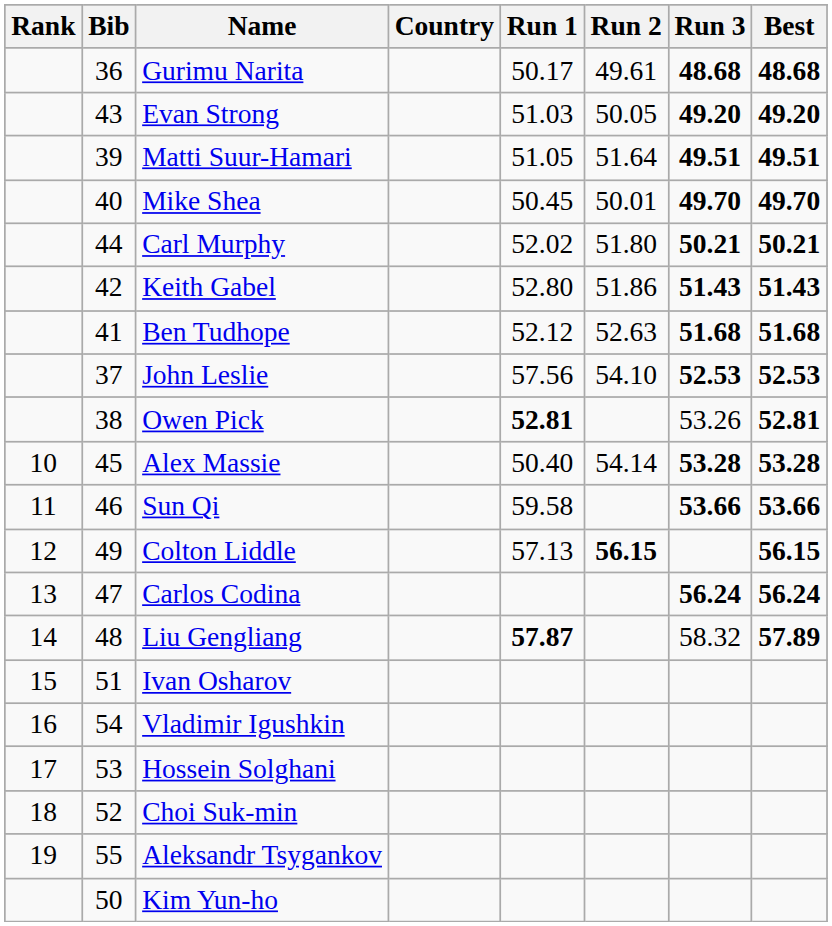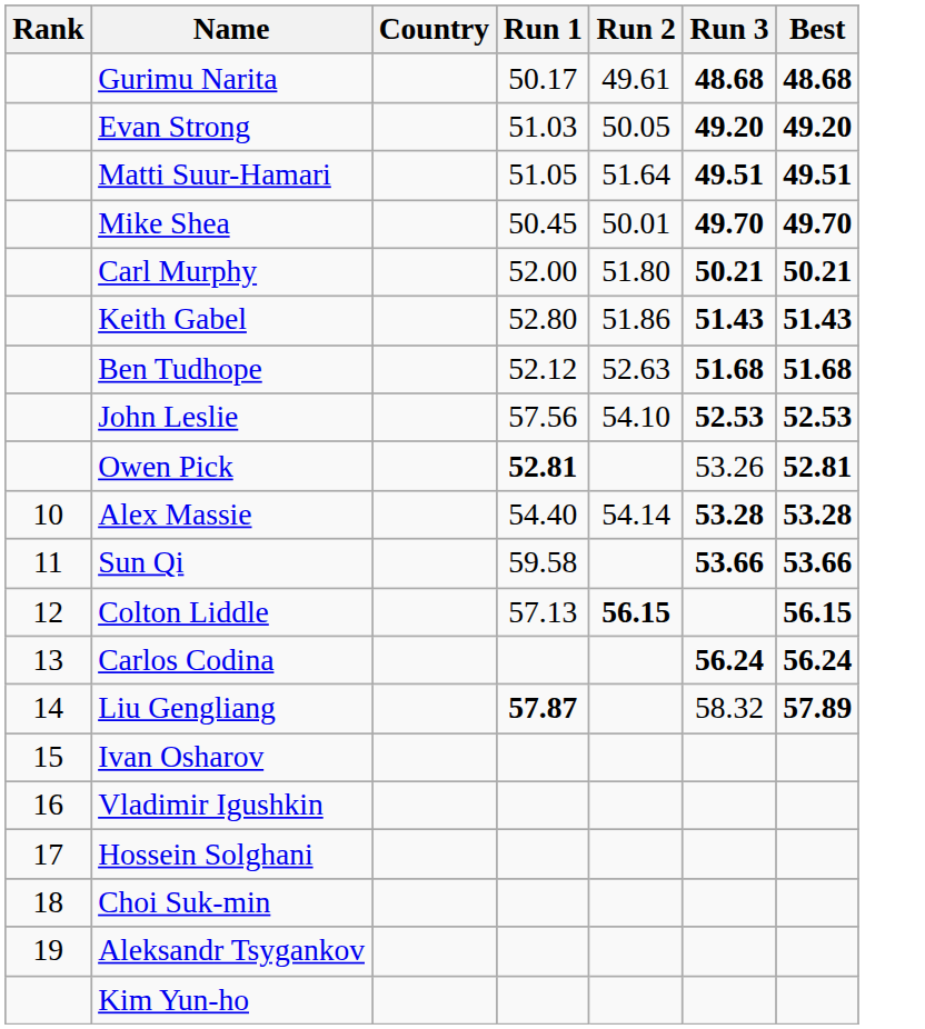 <table class="wikitable sortable" style="text-align:center">
 <tr>
 <th>Rank</th>
-<th>Bib</th>
 <th>Name</th>
 <th>Country</th>
 <th>Run 1</th>
 <th>Run 2</th>
 <th>Run 3</th>
 <th>Best</th>
 </tr>
 <tr>
 <td></td>
-<td>36</td>
 <td align="left"><a href='#'>Gurimu Narita</a></td>
 <td align="left"></td>
 <td>50.17</td>
 <td>49.61</td>
 <td><strong>48.68</strong></td>
 <td><strong>48.68</strong></td>
 </tr>
 <tr>
 <td></td>
-<td>43</td>
 <td align="left"><a href='#'>Evan Strong</a></td>
 <td align="left"></td>
 <td>51.03</td>
 <td>50.05</td>
 <td><strong>49.20</strong></td>
 <td><strong>49.20</strong></td>
 </tr>
 <tr>
 <td></td>
-<td>39</td>
 <td align="left"><a href='#'>Matti Suur-Hamari</a></td>
 <td align="left"></td>
 <td>51.05</td>
 <td>51.64</td>
 <td><strong>49.51</strong></td>
 <td><strong>49.51</strong></td>
 </tr>
 <tr>
 <td></td>
-<td>40</td>
 <td align="left"><a href='#'>Mike Shea</a></td>
 <td align="left"></td>
 <td>50.45</td>
 <td>50.01</td>
 <td><strong>49.70</strong></td>
 <td><strong>49.70</strong></td>
 </tr>
 <tr>
 <td></td>
-<td>44</td>
 <td align="left"><a href='#'>Carl Murphy</a></td>
 <td align="left"></td>
-<td>52.02</td>
+<td>52.00</td>
 <td>51.80</td>
 <td><strong>50.21</strong></td>
 <td><strong>50.21</strong></td>
 </tr>
 <tr>
 <td></td>
-<td>42</td>
 <td align="left"><a href='#'>Keith Gabel</a></td>
 <td align="left"></td>
 <td>52.80</td>
 <td>51.86</td>
 <td><strong>51.43</strong></td>
 <td><strong>51.43</strong></td>
 </tr>
 <tr>
 <td></td>
-<td>41</td>
 <td align="left"><a href='#'>Ben Tudhope</a></td>
 <td align="left"></td>
 <td>52.12</td>
 <td>52.63</td>
 <td><strong>51.68</strong></td>
 <td><strong>51.68</strong></td>
 </tr>
 <tr>
 <td></td>
-<td>37</td>
 <td align="left"><a href='#'>John Leslie</a></td>
 <td align="left"></td>
 <td>57.56</td>
 <td>54.10</td>
 <td><strong>52.53</strong></td>
 <td><strong>52.53</strong></td>
 </tr>
 <tr>
 <td></td>
-<td>38</td>
 <td align="left"><a href='#'>Owen Pick</a></td>
 <td align="left"></td>
 <td><strong>52.81</strong></td>
 <td></td>
 <td>53.26</td>
 <td><strong>52.81</strong></td>
 </tr>
 <tr>
 <td>10</td>
-<td>45</td>
 <td align="left"><a href='#'>Alex Massie</a></td>
 <td align="left"></td>
-<td>50.40</td>
+<td>54.40</td>
 <td>54.14</td>
 <td><strong>53.28</strong></td>
 <td><strong>53.28</strong></td>
 </tr>
 <tr>
 <td>11</td>
-<td>46</td>
 <td align="left"><a href='#'>Sun Qi</a></td>
 <td align=left></td>
 <td>59.58</td>
 <td></td>
 <td><strong>53.66</strong></td>
 <td><strong>53.66</strong></td>
 </tr>
 <tr>
 <td>12</td>
-<td>49</td>
 <td align="left"><a href='#'>Colton Liddle</a></td>
 <td align="left"></td>
 <td>57.13</td>
 <td><strong>56.15</strong></td>
 <td></td>
 <td><strong>56.15</strong></td>
 </tr>
 <tr>
 <td>13</td>
-<td>47</td>
 <td align="left"><a href='#'>Carlos Codina</a></td>
 <td align="left"></td>
 <td></td>
 <td></td>
 <td><strong>56.24</strong></td>
 <td><strong>56.24</strong></td>
 </tr>
 <tr>
 <td>14</td>
-<td>48</td>
 <td align="left"><a href='#'>Liu Gengliang</a></td>
 <td align="left"></td>
 <td><strong>57.87</strong></td>
 <td></td>
 <td>58.32</td>
 <td><strong>57.89</strong></td>
 </tr>
 <tr>
 <td>15</td>
-<td>51</td>
 <td align="left"><a href='#'>Ivan Osharov</a></td>
 <td align="left"></td>
 <td></td>
 <td><strong></strong></td>
 <td></td>
 <td><strong></strong></td>
 </tr>
 <tr>
 <td>16</td>
-<td>54</td>
 <td align="left"><a href='#'>Vladimir Igushkin</a></td>
 <td align="left"></td>
 <td></td>
 <td></td>
 <td><strong></strong></td>
 <td><strong></strong></td>
 </tr>
 <tr>
 <td>17</td>
-<td>53</td>
 <td align="left"><a href='#'>Hossein Solghani</a></td>
 <td align="left"></td>
 <td></td>
 <td></td>
 <td><strong></strong></td>
 <td><strong></strong></td>
 </tr>
 <tr>
 <td>18</td>
-<td>52</td>
 <td align="left"><a href='#'>Choi Suk-min</a></td>
 <td align="left"></td>
 <td><strong></strong></td>
 <td></td>
 <td></td>
 <td><strong></strong></td>
 </tr>
 <tr>
 <td>19</td>
-<td>55</td>
 <td align="left"><a href='#'>Aleksandr Tsygankov</a></td>
 <td align="left"></td>
 <td><strong></strong></td>
 <td></td>
 <td></td>
 <td><strong></strong></td>
 </tr>
 <tr>
 <td></td>
-<td>50</td>
 <td align="left"><a href='#'>Kim Yun-ho</a></td>
 <td align="left"></td>
 <td></td>
 <td></td>
 <td></td>
 <td></td>
 </tr>
 </table>
